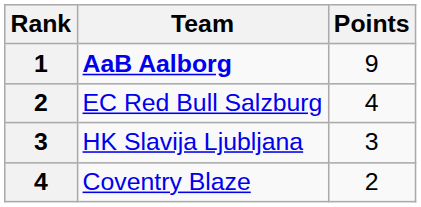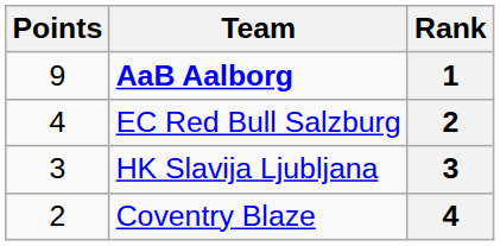 <table class="wikitable" style="text-align: center;">
 <tr>
+<th>Points</th>
+<th>Team</th>
 <th>Rank</th>
-<th>Team</th>
-<th>Points</th>
 </tr>
 <tr>
+<td>9</td>
+<td style="text-align: left;"> <strong><a href='#'>AaB Aalborg</a></strong></td>
 <th>1</th>
-<td style="text-align: left;"> <strong><a href='#'>AaB Aalborg</a></strong></td>
-<td>9</td>
 </tr>
 <tr>
+<td>4</td>
+<td style="text-align: left;"> <a href='#'>EC Red Bull Salzburg</a></td>
 <th>2</th>
-<td style="text-align: left;"> <a href='#'>EC Red Bull Salzburg</a></td>
-<td>4</td>
 </tr>
 <tr>
+<td>3</td>
+<td style="text-align: left;"> <a href='#'>HK Slavija Ljubljana</a></td>
 <th>3</th>
-<td style="text-align: left;"> <a href='#'>HK Slavija Ljubljana</a></td>
-<td>3</td>
 </tr>
 <tr>
+<td>2</td>
+<td style="text-align: left;"> <a href='#'>Coventry Blaze</a></td>
 <th>4</th>
-<td style="text-align: left;"> <a href='#'>Coventry Blaze</a></td>
-<td>2</td>
 </tr>
 </table>
